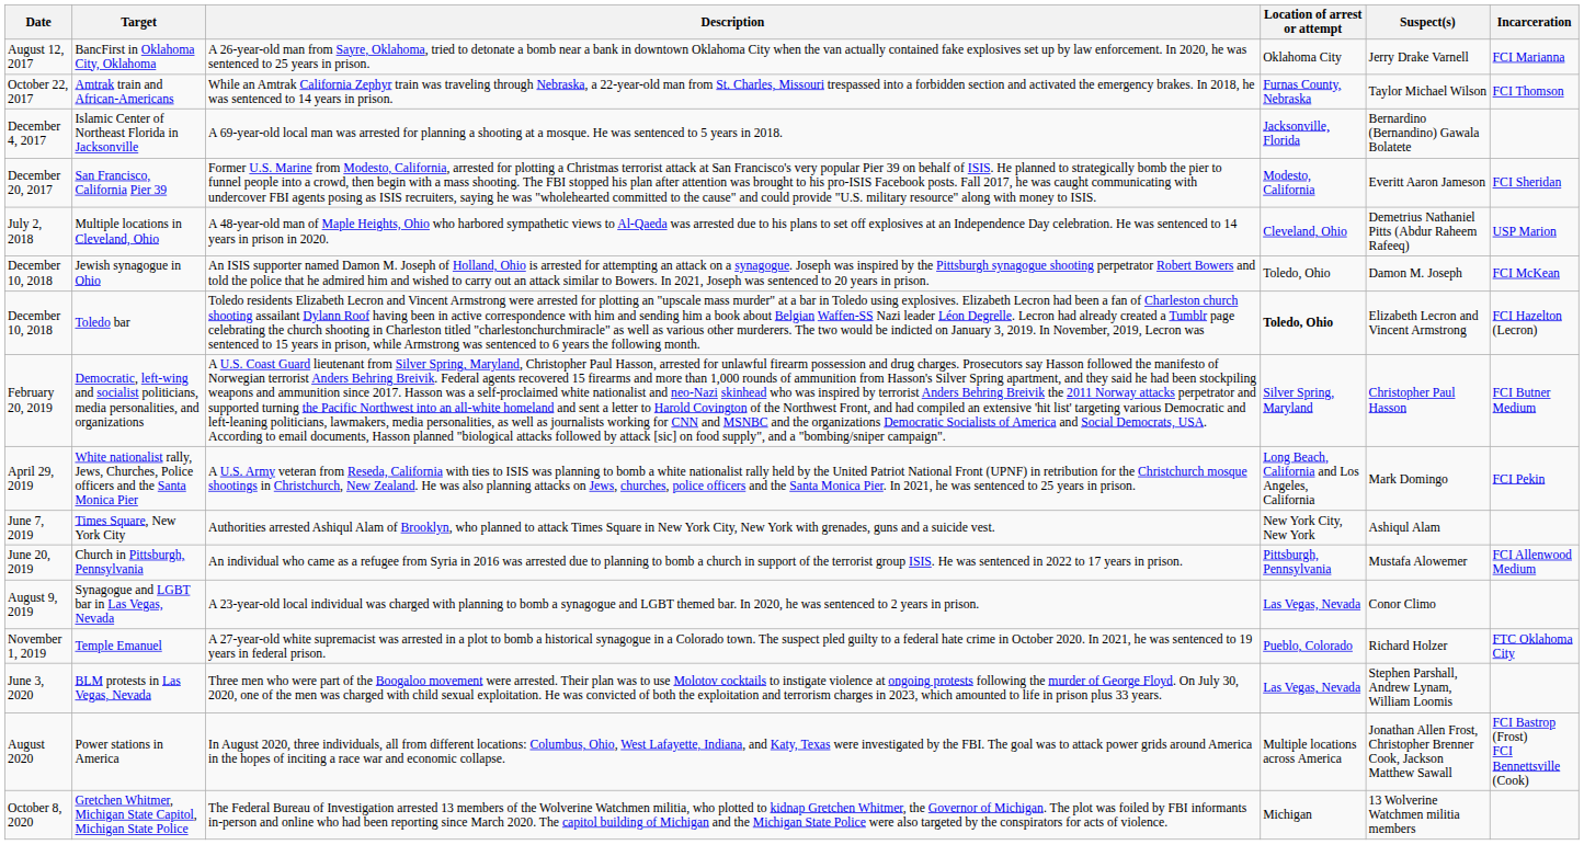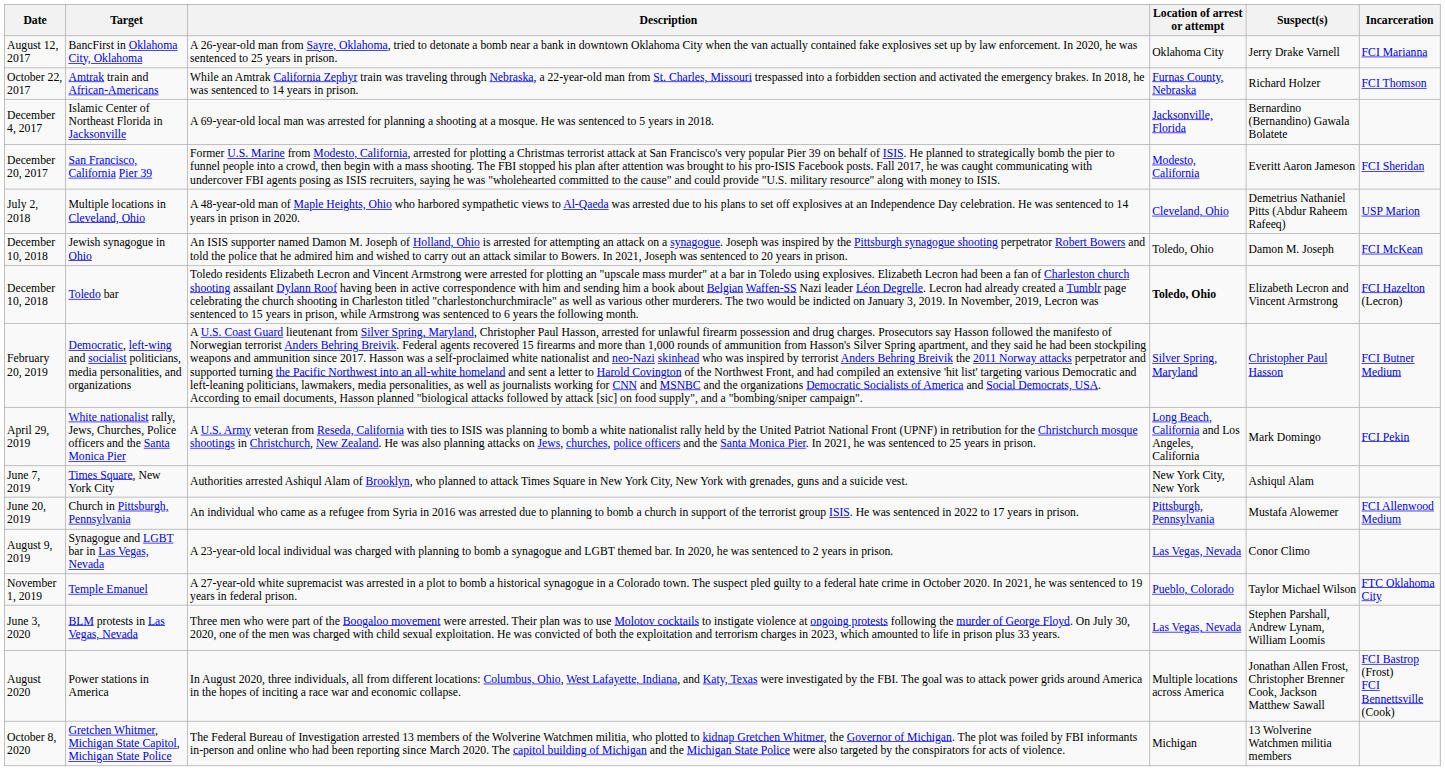 <table class="wikitable">
 <tr>
 <th>Date</th>
 <th>Target</th>
 <th>Description</th>
 <th>Location of arrest or attempt</th>
 <th>Suspect(s)</th>
 <th>Incarceration</th>
 </tr>
 <tr>
 <td>August 12, 2017</td>
 <td>BancFirst in <a href='#'>Oklahoma City, Oklahoma</a></td>
 <td>A 26-year-old man from <a href='#'>Sayre, Oklahoma</a>, tried to detonate a bomb near a bank in downtown Oklahoma City when the van actually contained fake explosives set up by law enforcement. In 2020, he was sentenced to 25 years in prison.</td>
 <td>Oklahoma City</td>
 <td>Jerry Drake Varnell</td>
 <td><a href='#'>FCI Marianna</a></td>
 </tr>
 <tr>
 <td>October 22, 2017</td>
 <td><a href='#'>Amtrak</a> train and <a href='#'>African-Americans</a></td>
 <td>While an Amtrak <a href='#'>California Zephyr</a> train was traveling through <a href='#'>Nebraska</a>, a 22-year-old man from <a href='#'>St. Charles, Missouri</a> trespassed into a forbidden section and activated the emergency brakes. In 2018, he was sentenced to 14 years in prison.</td>
 <td><a href='#'>Furnas County, Nebraska</a></td>
-<td>Taylor Michael Wilson</td>
+<td>Richard Holzer</td>
 <td><a href='#'>FCI Thomson</a></td>
 </tr>
 <tr>
 <td>December 4, 2017</td>
 <td>Islamic Center of Northeast Florida in <a href='#'>Jacksonville</a></td>
 <td>A 69-year-old local man was arrested for planning a shooting at a mosque. He was sentenced to 5 years in 2018.</td>
 <td><a href='#'>Jacksonville, Florida</a></td>
 <td>Bernardino (Bernandino) Gawala Bolatete</td>
 </tr>
 <tr>
 <td>December 20, 2017</td>
 <td><a href='#'>San Francisco, California</a> <a href='#'>Pier 39</a></td>
 <td>Former <a href='#'>U.S. Marine</a> from <a href='#'>Modesto, California</a>, arrested for plotting a Christmas terrorist attack at San Francisco's very popular Pier 39 on behalf of <a href='#'>ISIS</a>. He planned to strategically bomb the pier to funnel people into a crowd, then begin with a mass shooting. The FBI stopped his plan after attention was brought to his pro-ISIS Facebook posts. Fall 2017, he was caught communicating with undercover FBI agents posing as ISIS recruiters, saying he was "wholehearted committed to the cause" and could provide "U.S. military resource" along with money to ISIS.</td>
 <td><a href='#'>Modesto, California</a></td>
 <td>Everitt Aaron Jameson</td>
 <td><a href='#'>FCI Sheridan</a></td>
 </tr>
 <tr>
 <td>July 2, 2018</td>
 <td>Multiple locations in <a href='#'>Cleveland, Ohio</a></td>
 <td>A 48-year-old man of <a href='#'>Maple Heights, Ohio</a> who harbored sympathetic views to <a href='#'>Al-Qaeda</a> was arrested due to his plans to set off explosives at an Independence Day celebration. He was sentenced to 14 years in prison in 2020.</td>
 <td><a href='#'>Cleveland, Ohio</a></td>
 <td>Demetrius Nathaniel Pitts (Abdur Raheem Rafeeq)</td>
 <td><a href='#'>USP Marion</a></td>
 </tr>
 <tr>
 <td>December 10, 2018</td>
 <td>Jewish synagogue in <a href='#'>Ohio</a></td>
 <td>An ISIS supporter named Damon M. Joseph of <a href='#'>Holland, Ohio</a> is arrested for attempting an attack on a <a href='#'>synagogue</a>. Joseph was inspired by the <a href='#'>Pittsburgh synagogue shooting</a> perpetrator <a href='#'>Robert Bowers</a> and told the police that he admired him and wished to carry out an attack similar to Bowers. In 2021, Joseph was sentenced to 20 years in prison.</td>
 <td>Toledo, Ohio</td>
 <td>Damon M. Joseph</td>
 <td><a href='#'>FCI McKean</a></td>
 </tr>
 <tr>
 <td>December 10, 2018</td>
 <td><a href='#'>Toledo</a> bar</td>
 <td>Toledo residents Elizabeth Lecron and Vincent Armstrong were arrested for plotting an "upscale mass murder" at a bar in Toledo using explosives. Elizabeth Lecron had been a fan of <a href='#'>Charleston church shooting</a> assailant <a href='#'>Dylann Roof</a> having been in active correspondence with him and sending him a book about <a href='#'>Belgian</a> <a href='#'>Waffen-SS</a> Nazi leader <a href='#'>Léon Degrelle</a>. Lecron had already created a <a href='#'>Tumblr</a> page celebrating the church shooting in Charleston titled "charlestonchurchmiracle" as well as various other murderers. The two would be indicted on January 3, 2019. In November, 2019, Lecron was sentenced to 15 years in prison, while Armstrong was sentenced to 6 years the following month.</td>
 <td><strong>Toledo, Ohio</strong></td>
 <td>Elizabeth Lecron and Vincent Armstrong</td>
 <td><a href='#'>FCI Hazelton</a> (Lecron)</td>
 </tr>
 <tr>
 <td>February 20, 2019</td>
 <td><a href='#'>Democratic</a>, <a href='#'>left-wing</a> and <a href='#'>socialist</a> politicians, media personalities, and organizations</td>
 <td>A <a href='#'>U.S. Coast Guard</a> lieutenant from <a href='#'>Silver Spring, Maryland</a>, Christopher Paul Hasson, arrested for unlawful firearm possession and drug charges. Prosecutors say Hasson followed the manifesto of Norwegian terrorist <a href='#'>Anders Behring Breivik</a>. Federal agents recovered 15 firearms and more than 1,000 rounds of ammunition from Hasson's Silver Spring apartment, and they said he had been stockpiling weapons and ammunition since 2017. Hasson was a self-proclaimed white nationalist and <a href='#'>neo-Nazi</a> <a href='#'>skinhead</a> who was inspired by terrorist <a href='#'>Anders Behring Breivik</a> the <a href='#'>2011 Norway attacks</a> perpetrator and supported turning <a href='#'>the Pacific Northwest into an all-white homeland</a> and sent a letter to <a href='#'>Harold Covington</a> of the Northwest Front, and had compiled an extensive 'hit list' targeting various Democratic and left-leaning politicians, lawmakers, media personalities, as well as journalists working for <a href='#'>CNN</a> and <a href='#'>MSNBC</a> and the organizations <a href='#'>Democratic Socialists of America</a> and <a href='#'>Social Democrats, USA</a>. According to email documents, Hasson planned "biological attacks followed by attack [sic] on food supply", and a "bombing/sniper campaign".</td>
 <td><a href='#'>Silver Spring, Maryland</a></td>
 <td><a href='#'>Christopher Paul Hasson</a></td>
 <td><a href='#'>FCI Butner Medium</a></td>
 </tr>
 <tr>
 <td>April 29, 2019</td>
 <td><a href='#'>White nationalist</a> rally, Jews, Churches, Police officers and the <a href='#'>Santa Monica Pier</a></td>
 <td>A <a href='#'>U.S. Army</a> veteran from <a href='#'>Reseda, California</a> with ties to ISIS was planning to bomb a white nationalist rally held by the United Patriot National Front (UPNF) in retribution for the <a href='#'>Christchurch mosque shootings</a> in <a href='#'>Christchurch</a>, <a href='#'>New Zealand</a>. He was also planning attacks on <a href='#'>Jews</a>, <a href='#'>churches</a>, <a href='#'>police officers</a> and the <a href='#'>Santa Monica Pier</a>. In 2021, he was sentenced to 25 years in prison.</td>
 <td><a href='#'>Long Beach, California</a> and Los Angeles, California</td>
 <td>Mark Domingo</td>
 <td><a href='#'>FCI Pekin</a></td>
 </tr>
 <tr>
 <td>June 7, 2019</td>
 <td><a href='#'>Times Square</a>, New York City</td>
 <td>Authorities arrested Ashiqul Alam of <a href='#'>Brooklyn</a>, who planned to attack Times Square in New York City, New York with grenades, guns and a suicide vest.</td>
 <td>New York City, New York</td>
 <td>Ashiqul Alam</td>
 </tr>
 <tr>
 <td>June 20, 2019</td>
 <td>Church in <a href='#'>Pittsburgh, Pennsylvania</a></td>
 <td>An individual who came as a refugee from Syria in 2016 was arrested due to planning to bomb a church in support of the terrorist group <a href='#'>ISIS</a>. He was sentenced in 2022 to 17 years in prison.</td>
 <td><a href='#'>Pittsburgh, Pennsylvania</a></td>
 <td>Mustafa Alowemer</td>
 <td><a href='#'>FCI Allenwood Medium</a></td>
 </tr>
 <tr>
 <td>August 9, 2019</td>
 <td>Synagogue and <a href='#'>LGBT</a> bar in <a href='#'>Las Vegas, Nevada</a></td>
 <td>A 23-year-old local individual was charged with planning to bomb a synagogue and LGBT themed bar. In 2020, he was sentenced to 2 years in prison.</td>
 <td><a href='#'>Las Vegas, Nevada</a></td>
 <td>Conor Climo</td>
 </tr>
 <tr>
 <td>November 1, 2019</td>
 <td><a href='#'>Temple Emanuel</a></td>
 <td>A 27-year-old white supremacist was arrested in a plot to bomb a historical synagogue in a Colorado town. The suspect pled guilty to a federal hate crime in October 2020. In 2021, he was sentenced to 19 years in federal prison.</td>
 <td><a href='#'>Pueblo, Colorado</a></td>
-<td>Richard Holzer</td>
+<td>Taylor Michael Wilson</td>
 <td><a href='#'>FTC Oklahoma City</a></td>
 </tr>
 <tr>
 <td>June 3, 2020</td>
 <td><a href='#'>BLM</a> protests in <a href='#'>Las Vegas, Nevada</a></td>
 <td>Three men who were part of the <a href='#'>Boogaloo movement</a> were arrested. Their plan was to use <a href='#'>Molotov cocktails</a> to instigate violence at <a href='#'>ongoing protests</a> following the <a href='#'>murder of George Floyd</a>. On July 30, 2020, one of the men was charged with child sexual exploitation. He was convicted of both the exploitation and terrorism charges in 2023, which amounted to life in prison plus 33 years.</td>
 <td><a href='#'>Las Vegas, Nevada</a></td>
 <td>Stephen Parshall, Andrew Lynam, William Loomis</td>
 </tr>
 <tr>
 <td>August 2020</td>
 <td>Power stations in America</td>
 <td>In August 2020, three individuals, all from different locations: <a href='#'>Columbus, Ohio</a>, <a href='#'>West Lafayette, Indiana</a>, and <a href='#'>Katy, Texas</a> were investigated by the FBI. The goal was to attack power grids around America in the hopes of inciting a race war and economic collapse.</td>
 <td>Multiple locations across America</td>
 <td>Jonathan Allen Frost, Christopher Brenner Cook, Jackson Matthew Sawall</td>
 <td><a href='#'>FCI Bastrop</a> (Frost)<br><a href='#'>FCI Bennettsville</a> (Cook)</td>
 </tr>
 <tr>
 <td>October 8, 2020</td>
 <td><a href='#'>Gretchen Whitmer</a>, <a href='#'>Michigan State Capitol</a>, <a href='#'>Michigan State Police</a></td>
 <td>The Federal Bureau of Investigation arrested 13 members of the Wolverine Watchmen militia, who plotted to <a href='#'>kidnap Gretchen Whitmer</a>, the <a href='#'>Governor of Michigan</a>. The plot was foiled by FBI informants in-person and online who had been reporting since March 2020. The <a href='#'>capitol building of Michigan</a> and the <a href='#'>Michigan State Police</a> were also targeted by the conspirators for acts of violence.</td>
 <td>Michigan</td>
 <td>13 Wolverine Watchmen militia members</td>
 </tr>
 </table>
